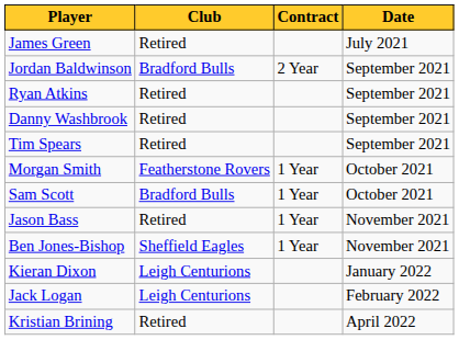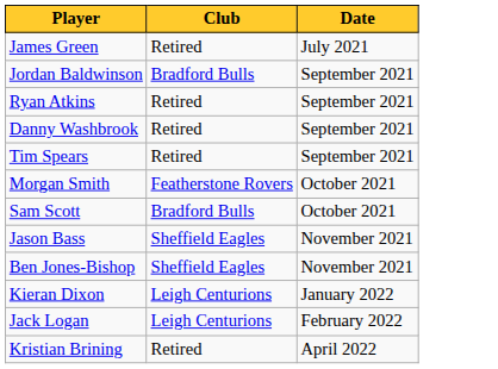 <table class="wikitable">
 <tr>
 <th scope="col" style="background:#FFCB2C; border:solid black 1px">Player</th>
 <th scope="col" style="background:#FFCB2C; border:solid black 1px">Club</th>
-<th scope="col" style="background:#FFCB2C; border:solid black 1px">Contract</th>
 <th scope="col" style="background:#FFCB2C; border:solid black 1px">Date</th>
 </tr>
 <tr>
 <td><a href='#'>James Green</a></td>
 <td>Retired</td>
-<td></td>
 <td>July 2021</td>
 </tr>
 <tr>
 <td><a href='#'>Jordan Baldwinson</a></td>
 <td><a href='#'>Bradford Bulls</a></td>
-<td>2 Year</td>
 <td>September 2021</td>
 </tr>
 <tr>
 <td><a href='#'>Ryan Atkins</a></td>
 <td>Retired</td>
-<td></td>
 <td>September 2021</td>
 </tr>
 <tr>
 <td><a href='#'>Danny Washbrook</a></td>
 <td>Retired</td>
-<td></td>
 <td>September 2021</td>
 </tr>
 <tr>
 <td><a href='#'>Tim Spears</a></td>
 <td>Retired</td>
-<td></td>
 <td>September 2021</td>
 </tr>
 <tr>
 <td><a href='#'>Morgan Smith</a></td>
 <td><a href='#'>Featherstone Rovers</a></td>
-<td>1 Year</td>
 <td>October 2021</td>
 </tr>
 <tr>
 <td><a href='#'>Sam Scott</a></td>
 <td><a href='#'>Bradford Bulls</a></td>
-<td>1 Year</td>
 <td>October 2021</td>
 </tr>
 <tr>
 <td><a href='#'>Jason Bass</a></td>
-<td>Retired</td>
-<td>1 Year</td>
+<td><a href='#'>Sheffield Eagles</a></td>
 <td>November 2021</td>
 </tr>
 <tr>
 <td><a href='#'>Ben Jones-Bishop</a></td>
 <td><a href='#'>Sheffield Eagles</a></td>
-<td>1 Year</td>
 <td>November 2021</td>
 </tr>
 <tr>
 <td><a href='#'>Kieran Dixon</a></td>
 <td><a href='#'>Leigh Centurions</a></td>
-<td></td>
 <td>January 2022</td>
 </tr>
 <tr>
 <td><a href='#'>Jack Logan</a></td>
 <td><a href='#'>Leigh Centurions</a></td>
-<td></td>
 <td>February 2022</td>
 </tr>
 <tr>
 <td><a href='#'>Kristian Brining</a></td>
 <td>Retired</td>
-<td></td>
 <td>April 2022</td>
 </tr>
 </table>
